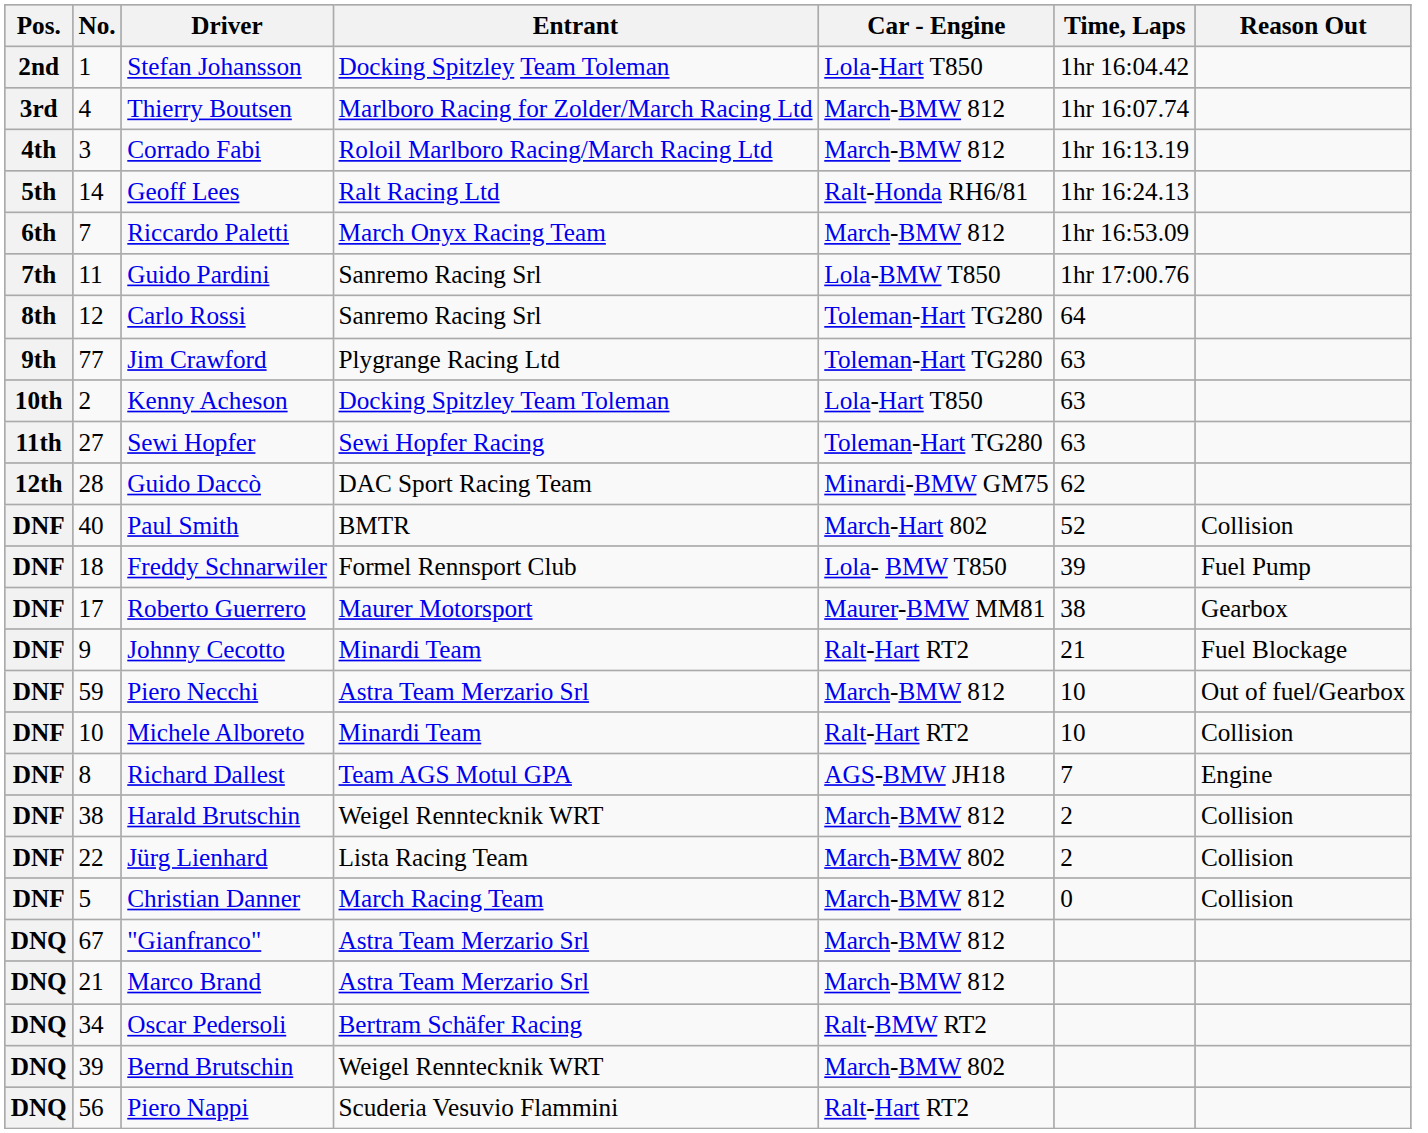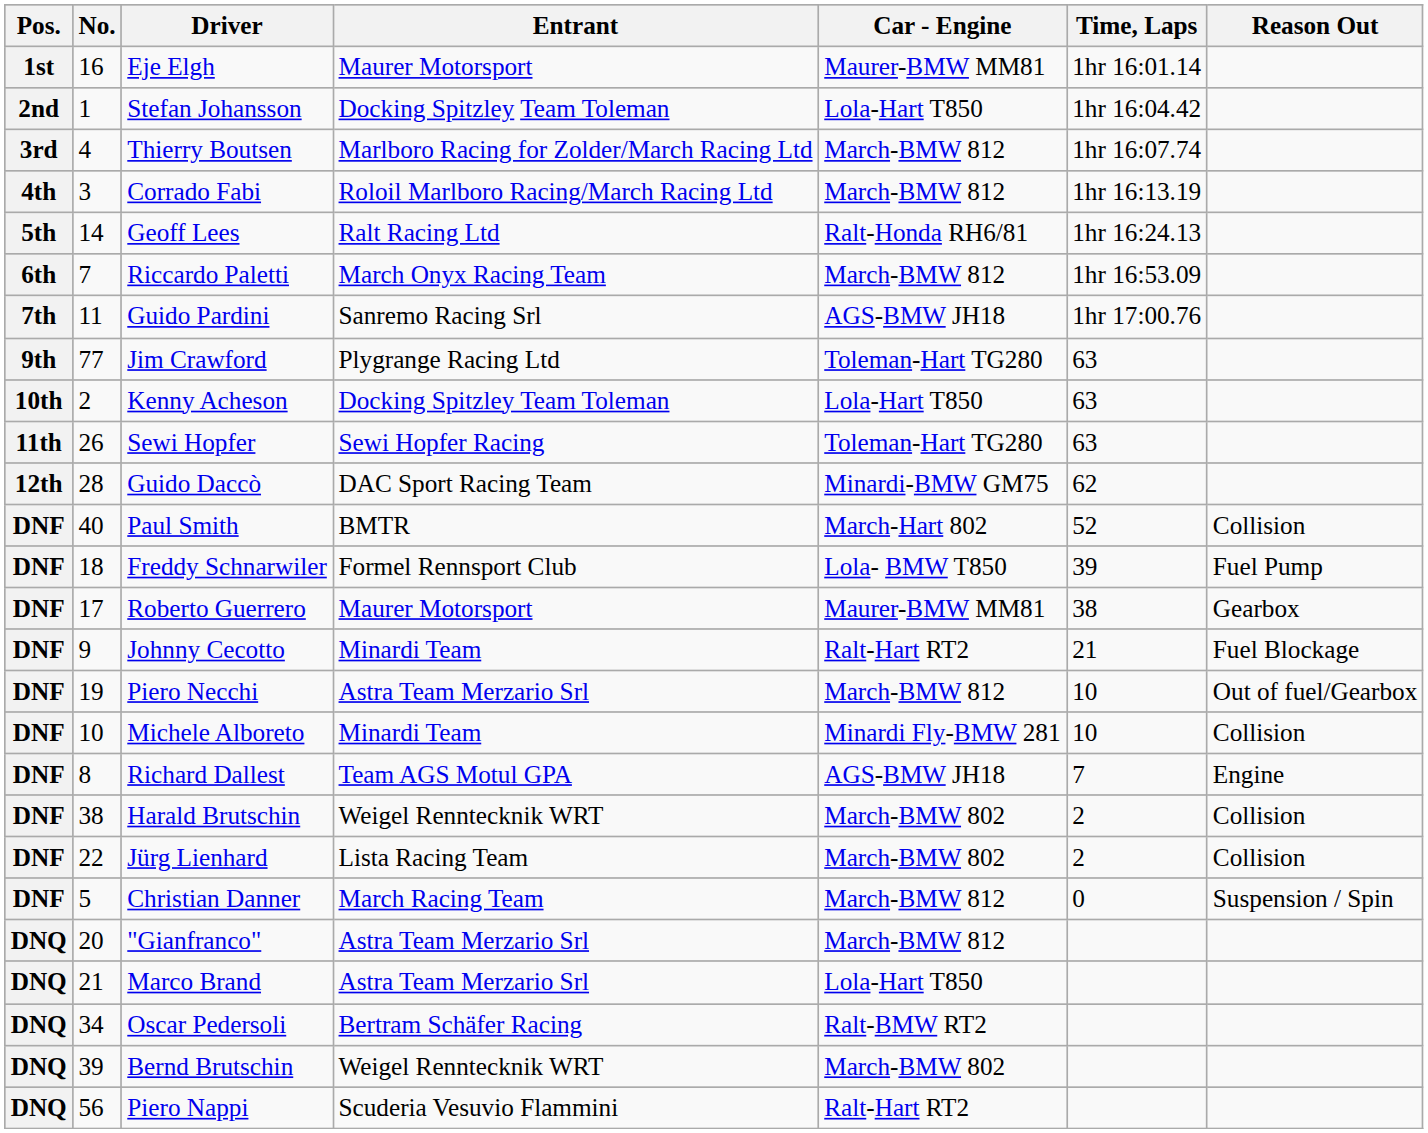 <table class="wikitable" style="font-size: 95%">
 <tr>
 <th>Pos.</th>
 <th>No.</th>
 <th>Driver</th>
 <th>Entrant</th>
 <th>Car - Engine</th>
 <th>Time, Laps</th>
 <th>Reason Out</th>
+</tr>
+<tr>
+<th>1st</th>
+<td>16</td>
+<td> <a href='#'>Eje Elgh</a></td>
+<td><a href='#'>Maurer Motorsport</a></td>
+<td><a href='#'>Maurer</a>-<a href='#'>BMW</a> MM81</td>
+<td>1hr 16:01.14</td>
+<td></td>
 </tr>
 <tr>
 <th>2nd</th>
 <td>1</td>
 <td> <a href='#'>Stefan Johansson</a></td>
 <td><a href='#'>Docking Spitzley</a> <a href='#'>Team Toleman</a></td>
 <td><a href='#'>Lola</a>-<a href='#'>Hart</a> T850</td>
 <td>1hr 16:04.42</td>
 <td></td>
 </tr>
 <tr>
 <th>3rd</th>
 <td>4</td>
 <td> <a href='#'>Thierry Boutsen</a></td>
 <td><a href='#'>Marlboro Racing for Zolder/March Racing Ltd</a></td>
 <td><a href='#'>March</a>-<a href='#'>BMW</a> 812</td>
 <td>1hr 16:07.74</td>
 <td></td>
 </tr>
 <tr>
 <th>4th</th>
 <td>3</td>
 <td> <a href='#'>Corrado Fabi</a></td>
 <td><a href='#'>Roloil Marlboro Racing/March Racing Ltd</a></td>
 <td><a href='#'>March</a>-<a href='#'>BMW</a> 812</td>
 <td>1hr 16:13.19</td>
 <td></td>
 </tr>
 <tr>
 <th>5th</th>
 <td>14</td>
 <td> <a href='#'>Geoff Lees</a></td>
 <td><a href='#'>Ralt Racing Ltd</a></td>
 <td><a href='#'>Ralt</a>-<a href='#'>Honda</a> RH6/81</td>
 <td>1hr 16:24.13</td>
 <td></td>
 </tr>
 <tr>
 <th>6th</th>
 <td>7</td>
 <td> <a href='#'>Riccardo Paletti</a></td>
 <td><a href='#'>March Onyx Racing Team</a></td>
 <td><a href='#'>March</a>-<a href='#'>BMW</a> 812</td>
 <td>1hr 16:53.09</td>
 <td></td>
 </tr>
 <tr>
 <th>7th</th>
 <td>11</td>
 <td> <a href='#'>Guido Pardini</a></td>
 <td>Sanremo Racing Srl</td>
-<td><a href='#'>Lola</a>-<a href='#'>BMW</a> T850</td>
+<td><a href='#'>AGS</a>-<a href='#'>BMW</a> JH18</td>
 <td>1hr 17:00.76</td>
-<td></td>
-</tr>
-<tr>
-<th>8th</th>
-<td>12</td>
-<td> <a href='#'>Carlo Rossi</a></td>
-<td>Sanremo Racing Srl</td>
-<td><a href='#'>Toleman</a>-<a href='#'>Hart</a> TG280</td>
-<td>64</td>
 <td></td>
 </tr>
 <tr>
 <th>9th</th>
 <td>77</td>
 <td> <a href='#'>Jim Crawford</a></td>
 <td>Plygrange Racing Ltd</td>
 <td><a href='#'>Toleman</a>-<a href='#'>Hart</a> TG280</td>
 <td>63</td>
 <td></td>
 </tr>
 <tr>
 <th>10th</th>
 <td>2</td>
 <td> <a href='#'>Kenny Acheson</a></td>
 <td><a href='#'>Docking Spitzley Team Toleman</a></td>
 <td><a href='#'>Lola</a>-<a href='#'>Hart</a> T850</td>
 <td>63</td>
 <td></td>
 </tr>
 <tr>
 <th>11th</th>
-<td>27</td>
+<td>26</td>
 <td> <a href='#'>Sewi Hopfer</a></td>
 <td><a href='#'>Sewi Hopfer Racing</a></td>
 <td><a href='#'>Toleman</a>-<a href='#'>Hart</a> TG280</td>
 <td>63</td>
 <td></td>
 </tr>
 <tr>
 <th>12th</th>
 <td>28</td>
 <td> <a href='#'>Guido Daccò</a></td>
 <td>DAC Sport Racing Team</td>
 <td><a href='#'>Minardi</a>-<a href='#'>BMW</a> GM75</td>
 <td>62</td>
 <td></td>
 </tr>
 <tr>
 <th>DNF</th>
 <td>40</td>
 <td> <a href='#'>Paul Smith</a></td>
 <td>BMTR</td>
 <td><a href='#'>March</a>-<a href='#'>Hart</a> 802</td>
 <td>52</td>
 <td>Collision</td>
 </tr>
 <tr>
 <th>DNF</th>
 <td>18</td>
 <td> <a href='#'>Freddy Schnarwiler</a></td>
 <td>Formel Rennsport Club</td>
 <td><a href='#'>Lola</a>- <a href='#'>BMW</a> T850</td>
 <td>39</td>
 <td>Fuel Pump</td>
 </tr>
 <tr>
 <th>DNF</th>
 <td>17</td>
 <td> <a href='#'>Roberto Guerrero</a></td>
 <td><a href='#'>Maurer Motorsport</a></td>
 <td><a href='#'>Maurer</a>-<a href='#'>BMW</a> MM81</td>
 <td>38</td>
 <td>Gearbox</td>
 </tr>
 <tr>
 <th>DNF</th>
 <td>9</td>
 <td> <a href='#'>Johnny Cecotto</a></td>
 <td><a href='#'>Minardi Team</a></td>
 <td><a href='#'>Ralt</a>-<a href='#'>Hart</a> RT2</td>
 <td>21</td>
 <td>Fuel Blockage</td>
 </tr>
 <tr>
 <th>DNF</th>
-<td>59</td>
+<td>19</td>
 <td> <a href='#'>Piero Necchi</a></td>
 <td><a href='#'>Astra Team Merzario Srl</a></td>
 <td><a href='#'>March</a>-<a href='#'>BMW</a> 812</td>
 <td>10</td>
 <td>Out of fuel/Gearbox</td>
 </tr>
 <tr>
 <th>DNF</th>
 <td>10</td>
 <td> <a href='#'>Michele Alboreto</a></td>
 <td><a href='#'>Minardi Team</a></td>
-<td><a href='#'>Ralt</a>-<a href='#'>Hart</a> RT2</td>
+<td><a href='#'>Minardi Fly</a>-<a href='#'>BMW</a> 281</td>
 <td>10</td>
 <td>Collision</td>
 </tr>
 <tr>
 <th>DNF</th>
 <td>8</td>
 <td> <a href='#'>Richard Dallest</a></td>
 <td><a href='#'>Team AGS Motul GPA</a></td>
 <td><a href='#'>AGS</a>-<a href='#'>BMW</a> JH18</td>
 <td>7</td>
 <td>Engine</td>
 </tr>
 <tr>
 <th>DNF</th>
 <td>38</td>
 <td> <a href='#'>Harald Brutschin</a></td>
 <td>Weigel Renntecknik WRT</td>
-<td><a href='#'>March</a>-<a href='#'>BMW</a> 812</td>
+<td><a href='#'>March</a>-<a href='#'>BMW</a> 802</td>
 <td>2</td>
 <td>Collision</td>
 </tr>
 <tr>
 <th>DNF</th>
 <td>22</td>
 <td> <a href='#'>Jürg Lienhard</a></td>
 <td>Lista Racing Team</td>
 <td><a href='#'>March</a>-<a href='#'>BMW</a> 802</td>
 <td>2</td>
 <td>Collision</td>
 </tr>
 <tr>
 <th>DNF</th>
 <td>5</td>
 <td> <a href='#'>Christian Danner</a></td>
 <td><a href='#'>March Racing Team</a></td>
 <td><a href='#'>March</a>-<a href='#'>BMW</a> 812</td>
 <td>0</td>
-<td>Collision</td>
+<td>Suspension / Spin</td>
 </tr>
 <tr>
 <th>DNQ</th>
-<td>67</td>
+<td>20</td>
 <td> <a href='#'>"Gianfranco"</a></td>
 <td><a href='#'>Astra Team Merzario Srl</a></td>
 <td><a href='#'>March</a>-<a href='#'>BMW</a> 812</td>
 <td></td>
 <td></td>
 </tr>
 <tr>
 <th>DNQ</th>
 <td>21</td>
 <td> <a href='#'>Marco Brand</a></td>
 <td><a href='#'>Astra Team Merzario Srl</a></td>
-<td><a href='#'>March</a>-<a href='#'>BMW</a> 812</td>
+<td><a href='#'>Lola</a>-<a href='#'>Hart</a> T850</td>
 <td></td>
 <td></td>
 </tr>
 <tr>
 <th>DNQ</th>
 <td>34</td>
 <td> <a href='#'>Oscar Pedersoli</a></td>
 <td><a href='#'>Bertram Schäfer Racing</a></td>
 <td><a href='#'>Ralt</a>-<a href='#'>BMW</a> RT2</td>
 <td></td>
 <td></td>
 </tr>
 <tr>
 <th>DNQ</th>
 <td>39</td>
 <td> <a href='#'>Bernd Brutschin</a></td>
 <td>Weigel Renntecknik WRT</td>
 <td><a href='#'>March</a>-<a href='#'>BMW</a> 802</td>
 <td></td>
 <td></td>
 </tr>
 <tr>
 <th>DNQ</th>
 <td>56</td>
 <td> <a href='#'>Piero Nappi</a></td>
 <td>Scuderia Vesuvio Flammini</td>
 <td><a href='#'>Ralt</a>-<a href='#'>Hart</a> RT2</td>
 <td></td>
 <td></td>
 </tr>
 <tr>
 </tr>
 </table>
